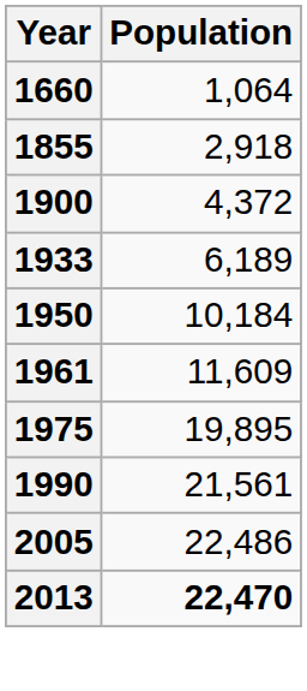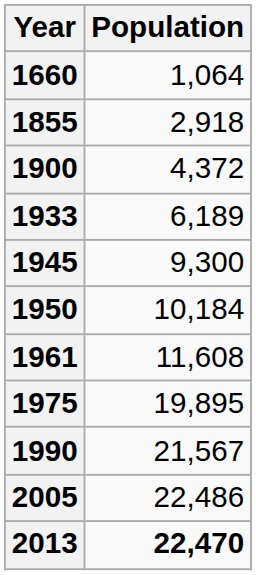 <table class="sortable wikitable">
 <tr>
 <th>Year</th>
 <th>Population</th>
 </tr>
 <tr ---->
 <th>1660</th>
 <td align="right">1,064</td>
 </tr>
 <tr ---->
 <th>1855</th>
 <td align="right">2,918</td>
 </tr>
 <tr ---->
 <th>1900</th>
 <td align="right">4,372</td>
 </tr>
 <tr ---->
 <th>1933</th>
 <td align="right">6,189</td>
 </tr>
 <tr ---->
+<th>1945</th>
+<td align="right">9,300</td>
+</tr>
+<tr ---->
 <th>1950</th>
 <td align="right">10,184</td>
 </tr>
 <tr ---->
 <th>1961</th>
-<td align="right">11,609</td>
+<td align="right">11,608</td>
 </tr>
 <tr ---->
 <th>1975</th>
 <td align="right">19,895</td>
 </tr>
 <tr ---->
 <th>1990</th>
-<td align="right">21,561</td>
+<td align="right">21,567</td>
 </tr>
 <tr ---->
 <th>2005</th>
 <td align="right">22,486</td>
 </tr>
 <tr ---->
 <th>2013</th>
 <td align="right"><strong>22,470</strong></td>
 </tr>
 </table>
